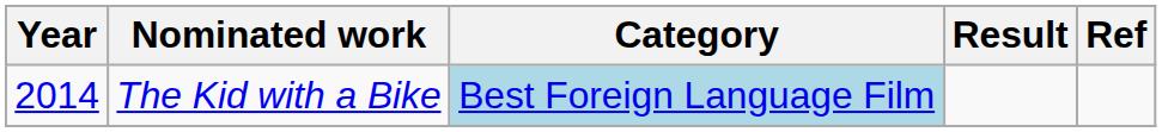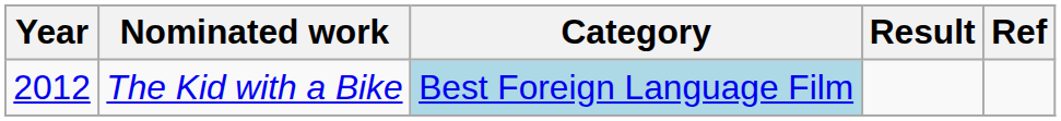 <table class="wikitable sortable">
 <tr>
 <th>Year</th>
 <th>Nominated work</th>
 <th>Category</th>
 <th>Result</th>
 <th>Ref</th>
 </tr>
 <tr>
-<td><a href='#'>2014</a></td>
+<td><a href='#'>2012</a></td>
 <td><em><a href='#'>The Kid with a Bike</a></em></td>
 <td style="background: lightblue;"><a href='#'>Best Foreign Language Film</a></td>
 <td></td>
 <td></td>
 </tr>
 <tr>
 </tr>
 </table>
